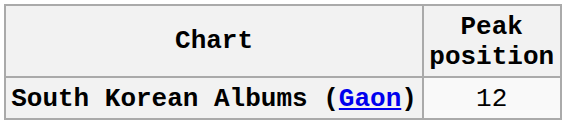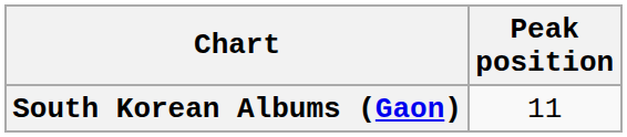 <table class="wikitable plainrowheaders">
 <tr>
 <th>Chart</th>
 <th>Peak<br>position</th>
 </tr>
 <tr>
 <th scope="row">South Korean Albums (<a href='#'>Gaon</a>)</th>
-<td align="center">12</td>
+<td align="center">11</td>
 </tr>
 </table>
